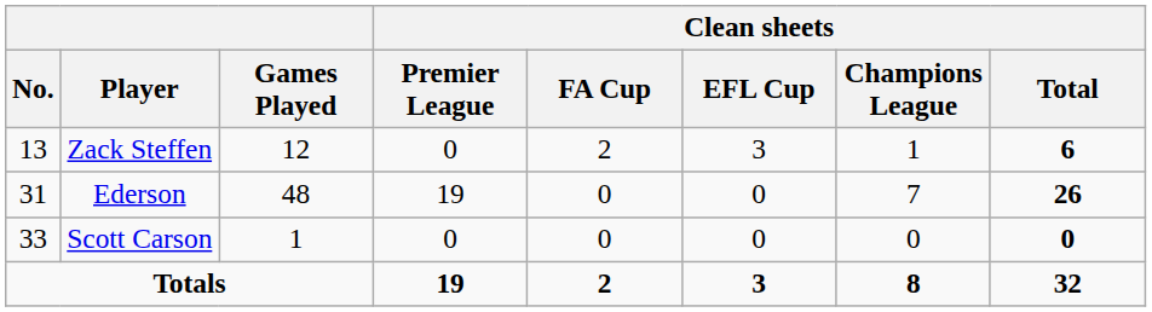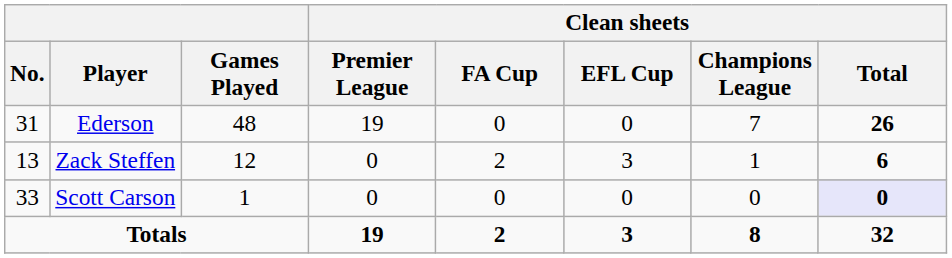 <table class="wikitable sortable alternance" style="text-align:center">
 <tr>
 <th colspan="3"></th>
 <th colspan="5">Clean sheets</th>
 </tr>
 <tr>
 <th>No.</th>
 <th>Player</th>
 <th width=80>Games Played</th>
 <th width=80>Premier League</th>
 <th width=80>FA Cup</th>
 <th width=80>EFL Cup</th>
 <th width=80>Champions League</th>
 <th width=80>Total</th>
 </tr>
 <tr>
+<td>31</td>
+<td> <a href='#'>Ederson</a></td>
+<td>48</td>
+<td>19</td>
+<td>0</td>
+<td>0</td>
+<td>7</td>
+<td><strong>26</strong></td>
+</tr>
+<tr>
 <td>13</td>
 <td> <a href='#'>Zack Steffen</a></td>
 <td>12</td>
 <td>0</td>
 <td>2</td>
 <td>3</td>
 <td>1</td>
 <td><strong>6</strong></td>
 </tr>
 <tr>
-<td>31</td>
-<td> <a href='#'>Ederson</a></td>
-<td>48</td>
-<td>19</td>
-<td>0</td>
-<td>0</td>
-<td>7</td>
-<td><strong>26</strong></td>
-</tr>
-<tr>
 <td>33</td>
 <td> <a href='#'>Scott Carson</a></td>
 <td>1</td>
 <td>0</td>
 <td>0</td>
 <td>0</td>
 <td>0</td>
-<td><strong>0</strong></td>
+<td style="background: lavender;"><strong>0</strong></td>
 </tr>
 <tr class="sortbottom">
 <td colspan="3"><strong>Totals</strong></td>
 <td><strong>19</strong></td>
 <td><strong>2</strong></td>
 <td><strong>3</strong></td>
 <td><strong>8</strong></td>
 <td><strong>32</strong></td>
 </tr>
 </table>
